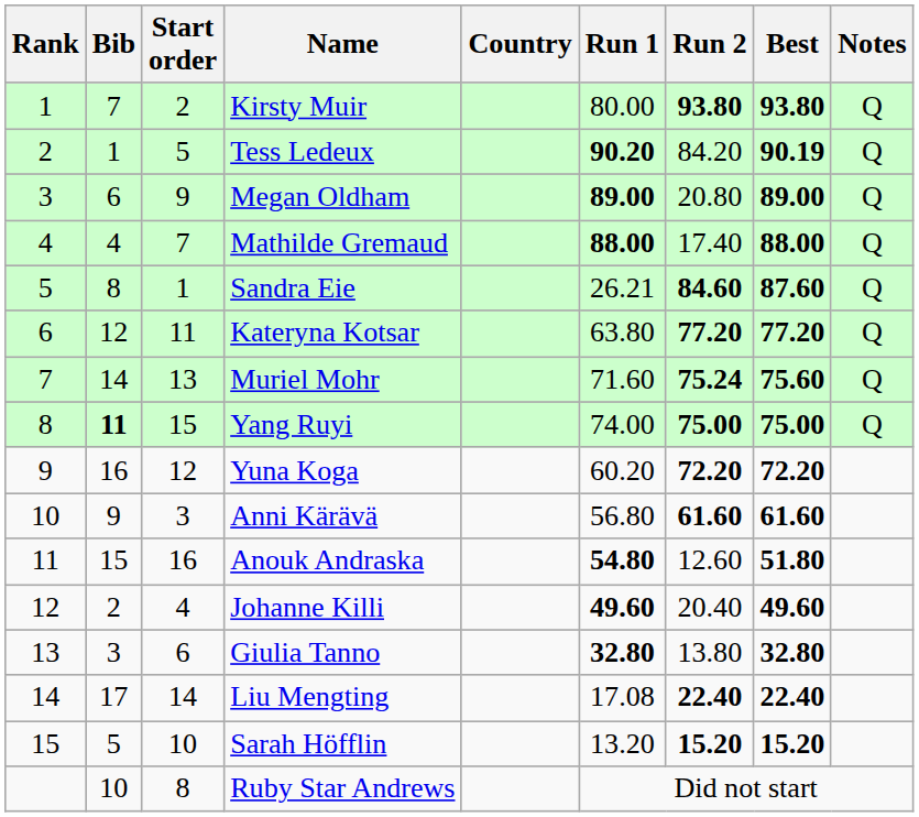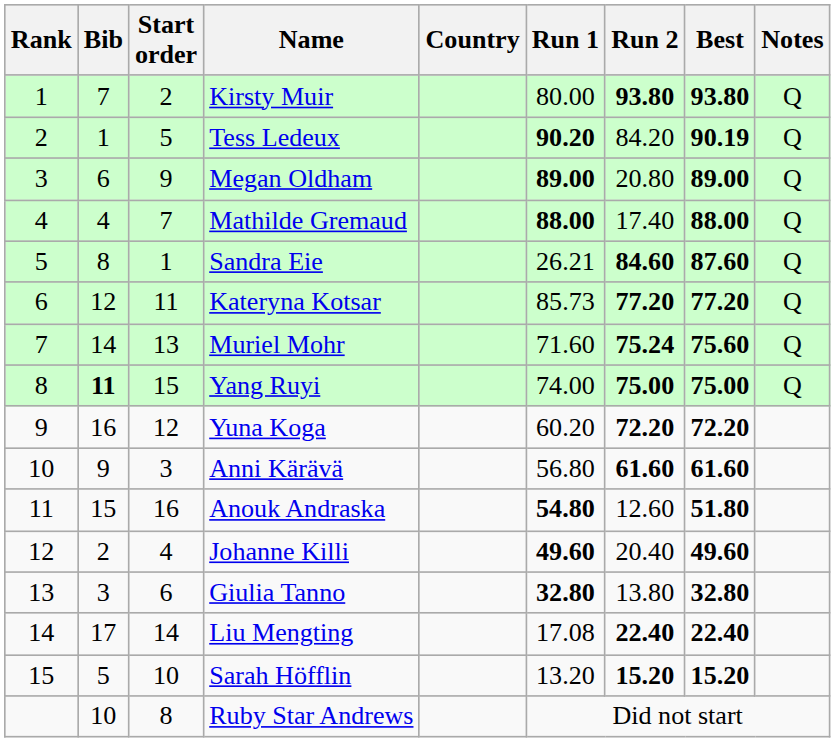 <table class="wikitable sortable" style="text-align:center">
 <tr>
 <th>Rank</th>
 <th>Bib</th>
 <th>Start<br>order</th>
 <th>Name</th>
 <th>Country</th>
 <th>Run 1</th>
 <th>Run 2</th>
 <th>Best</th>
 <th>Notes</th>
 </tr>
 <tr bgcolor=ccffcc>
 <td>1</td>
 <td>7</td>
 <td>2</td>
 <td align=left><a href='#'>Kirsty Muir</a></td>
 <td align=left></td>
 <td>80.00</td>
 <td><strong>93.80</strong></td>
 <td><strong>93.80</strong></td>
 <td>Q</td>
 </tr>
 <tr bgcolor=ccffcc>
 <td>2</td>
 <td>1</td>
 <td>5</td>
 <td align=left><a href='#'>Tess Ledeux</a></td>
 <td align=left></td>
 <td><strong>90.20</strong></td>
 <td>84.20</td>
 <td><strong>90.19</strong></td>
 <td>Q</td>
 </tr>
 <tr bgcolor=ccffcc>
 <td>3</td>
 <td>6</td>
 <td>9</td>
 <td align=left><a href='#'>Megan Oldham</a></td>
 <td align=left></td>
 <td><strong>89.00</strong></td>
 <td>20.80</td>
 <td><strong>89.00</strong></td>
 <td>Q</td>
 </tr>
 <tr bgcolor=ccffcc>
 <td>4</td>
 <td>4</td>
 <td>7</td>
 <td align=left><a href='#'>Mathilde Gremaud</a></td>
 <td align=left></td>
 <td><strong>88.00</strong></td>
 <td>17.40</td>
 <td><strong>88.00</strong></td>
 <td>Q</td>
 </tr>
 <tr bgcolor=ccffcc>
 <td>5</td>
 <td>8</td>
 <td>1</td>
 <td align=left><a href='#'>Sandra Eie</a></td>
 <td align=left></td>
 <td>26.21</td>
 <td><strong>84.60</strong></td>
 <td><strong>87.60</strong></td>
 <td>Q</td>
 </tr>
 <tr bgcolor=ccffcc>
 <td>6</td>
 <td>12</td>
 <td>11</td>
 <td align=left><a href='#'>Kateryna Kotsar</a></td>
 <td align=left></td>
-<td>63.80</td>
+<td>85.73</td>
 <td><strong>77.20</strong></td>
 <td><strong>77.20</strong></td>
 <td>Q</td>
 </tr>
 <tr bgcolor=ccffcc>
 <td>7</td>
 <td>14</td>
 <td>13</td>
 <td align=left><a href='#'>Muriel Mohr</a></td>
 <td align=left></td>
 <td>71.60</td>
 <td><strong>75.24</strong></td>
 <td><strong>75.60</strong></td>
 <td>Q</td>
 </tr>
 <tr bgcolor=ccffcc>
 <td>8</td>
 <td><strong>11</strong></td>
 <td>15</td>
 <td align=left><a href='#'>Yang Ruyi</a></td>
 <td align=left></td>
 <td>74.00</td>
 <td><strong>75.00</strong></td>
 <td><strong>75.00</strong></td>
 <td>Q</td>
 </tr>
 <tr>
 <td>9</td>
 <td>16</td>
 <td>12</td>
 <td align=left><a href='#'>Yuna Koga</a></td>
 <td align=left></td>
 <td>60.20</td>
 <td><strong>72.20</strong></td>
 <td><strong>72.20</strong></td>
 <td></td>
 </tr>
 <tr>
 <td>10</td>
 <td>9</td>
 <td>3</td>
 <td align=left><a href='#'>Anni Kärävä</a></td>
 <td align=left></td>
 <td>56.80</td>
 <td><strong>61.60</strong></td>
 <td><strong>61.60</strong></td>
 <td></td>
 </tr>
 <tr>
 <td>11</td>
 <td>15</td>
 <td>16</td>
 <td align=left><a href='#'>Anouk Andraska</a></td>
 <td align=left></td>
 <td><strong>54.80</strong></td>
 <td>12.60</td>
 <td><strong>51.80</strong></td>
 <td></td>
 </tr>
 <tr>
 <td>12</td>
 <td>2</td>
 <td>4</td>
 <td align=left><a href='#'>Johanne Killi</a></td>
 <td align=left></td>
 <td><strong>49.60</strong></td>
 <td>20.40</td>
 <td><strong>49.60</strong></td>
 <td></td>
 </tr>
 <tr>
 <td>13</td>
 <td>3</td>
 <td>6</td>
 <td align=left><a href='#'>Giulia Tanno</a></td>
 <td align=left></td>
 <td><strong>32.80</strong></td>
 <td>13.80</td>
 <td><strong>32.80</strong></td>
 <td></td>
 </tr>
 <tr>
 <td>14</td>
 <td>17</td>
 <td>14</td>
 <td align=left><a href='#'>Liu Mengting</a></td>
 <td align=left></td>
 <td>17.08</td>
 <td><strong>22.40</strong></td>
 <td><strong>22.40</strong></td>
 <td></td>
 </tr>
 <tr>
 <td>15</td>
 <td>5</td>
 <td>10</td>
 <td align=left><a href='#'>Sarah Höfflin</a></td>
 <td align=left></td>
 <td>13.20</td>
 <td><strong>15.20</strong></td>
 <td><strong>15.20</strong></td>
 <td></td>
 </tr>
 <tr>
 <td></td>
 <td>10</td>
 <td>8</td>
 <td align=left><a href='#'>Ruby Star Andrews</a></td>
 <td align=left></td>
 <td colspan=4>Did not start</td>
 </tr>
 </table>
